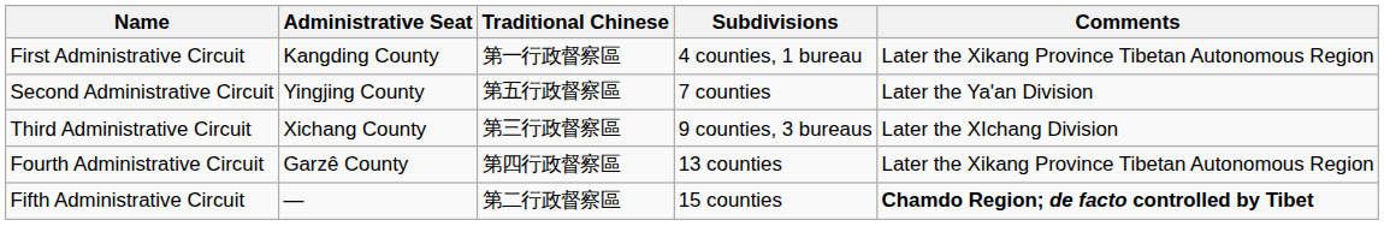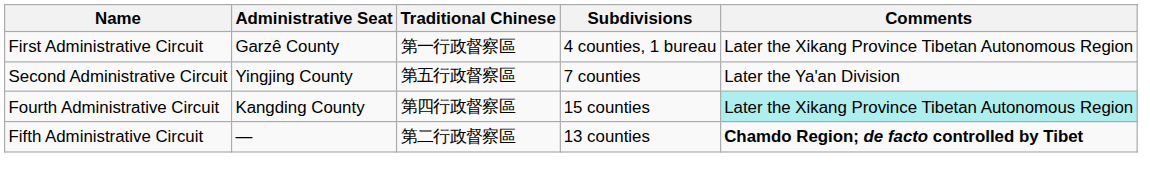 <table class="wikitable"  style="font-size:90%;" align=center>
 <tr>
 <th>Name</th>
 <th>Administrative Seat</th>
 <th>Traditional Chinese</th>
 <th>Subdivisions</th>
 <th>Comments</th>
 </tr>
 <tr>
 <td>First Administrative Circuit</td>
-<td>Kangding County</td>
+<td>Garzê County</td>
 <td><span>第一行政督察區</span></td>
 <td>4 counties, 1 bureau</td>
 <td>Later the Xikang Province Tibetan Autonomous Region</td>
 </tr>
 <tr>
 <td>Second Administrative Circuit</td>
 <td>Yingjing County</td>
 <td><span>第五行政督察區</span></td>
 <td>7 counties</td>
 <td>Later the Ya'an Division</td>
 </tr>
 <tr>
-<td>Third  Administrative Circuit</td>
-<td>Xichang County</td>
-<td><span>第三行政督察區</span></td>
-<td>9 counties, 3 bureaus</td>
-<td>Later the XIchang Division</td>
-</tr>
-<tr>
 <td>Fourth Administrative Circuit</td>
-<td>Garzê County</td>
+<td>Kangding County</td>
 <td><span>第四行政督察區</span></td>
-<td>13 counties</td>
-<td>Later the Xikang Province Tibetan Autonomous Region</td>
+<td>15 counties</td>
+<td style="background: paleturquoise;">Later the Xikang Province Tibetan Autonomous Region</td>
 </tr>
 <tr>
 <td>Fifth Administrative Circuit</td>
 <td>—</td>
 <td><span>第二行政督察區</span></td>
-<td>15 counties</td>
+<td>13 counties</td>
 <td><strong>Chamdo Region; <em>de facto</em> controlled by Tibet</strong></td>
 </tr>
 </table>
